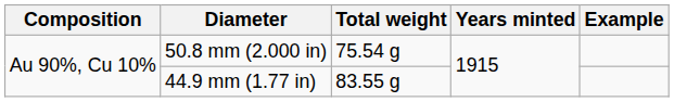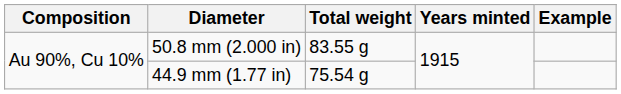 <table class="wikitable">
 <tr>
 <th>Composition</th>
 <th>Diameter</th>
 <th>Total weight</th>
 <th>Years minted</th>
 <th>Example</th>
 </tr>
 <tr>
 <td rowspan = "2">Au 90%, Cu 10%</td>
 <td>50.8 mm (2.000 in)</td>
-<td>75.54 g</td>
+<td>83.55 g</td>
 <td rowspan = "2">1915</td>
 <td></td>
 </tr>
 <tr>
 <td>44.9 mm (1.77 in)</td>
-<td>83.55 g</td>
+<td>75.54 g</td>
 <td></td>
 </tr>
 </table>
